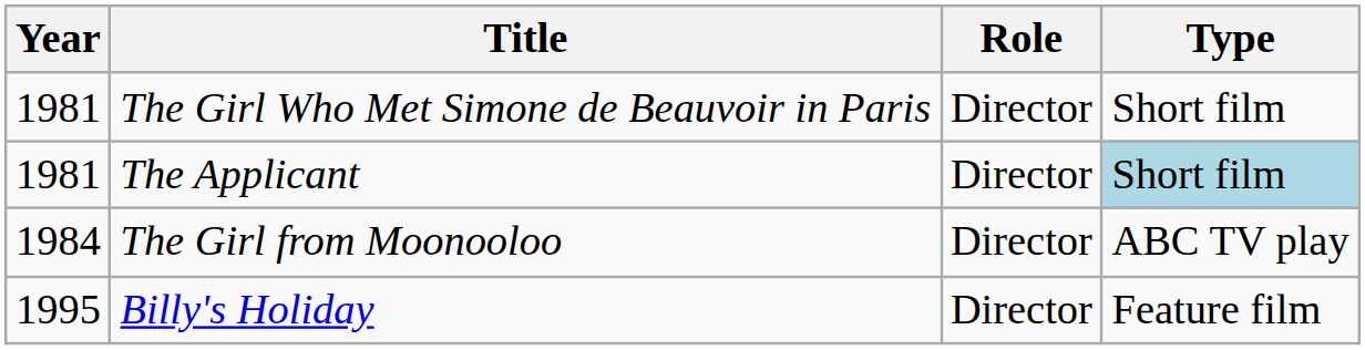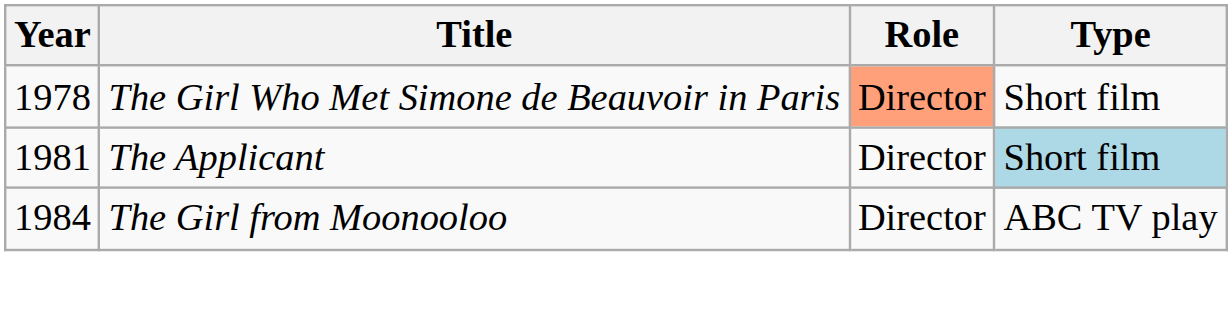 <table class="wikitable">
 <tr>
 <th>Year</th>
 <th>Title</th>
 <th>Role</th>
 <th>Type</th>
 </tr>
 <tr>
-<td>1981</td>
+<td>1978</td>
 <td><em>The Girl Who Met Simone de Beauvoir in Paris</em></td>
-<td>Director</td>
+<td style="background: lightsalmon;">Director</td>
 <td>Short film</td>
 </tr>
 <tr>
 <td>1981</td>
 <td><em>The Applicant</em></td>
 <td>Director</td>
 <td style="background: lightblue;">Short film</td>
 </tr>
 <tr>
 <td>1984</td>
 <td><em>The Girl from Moonooloo</em></td>
 <td>Director</td>
 <td>ABC TV play</td>
 </tr>
-<tr>
-<td>1995</td>
-<td><em><a href='#'>Billy's Holiday</a></em></td>
-<td>Director</td>
-<td>Feature film</td>
-</tr>
 </table>
